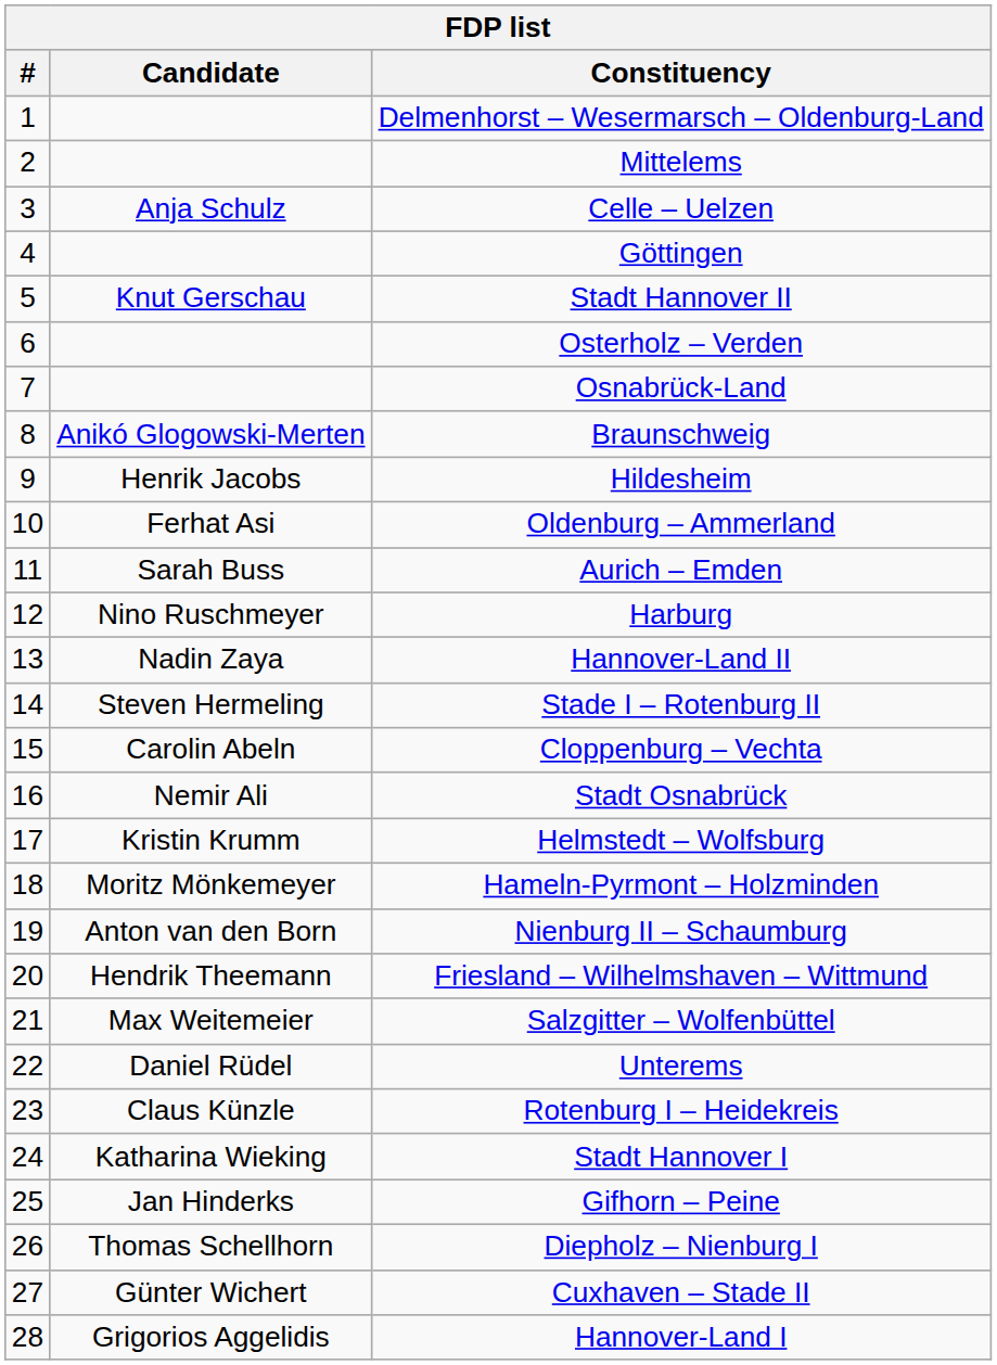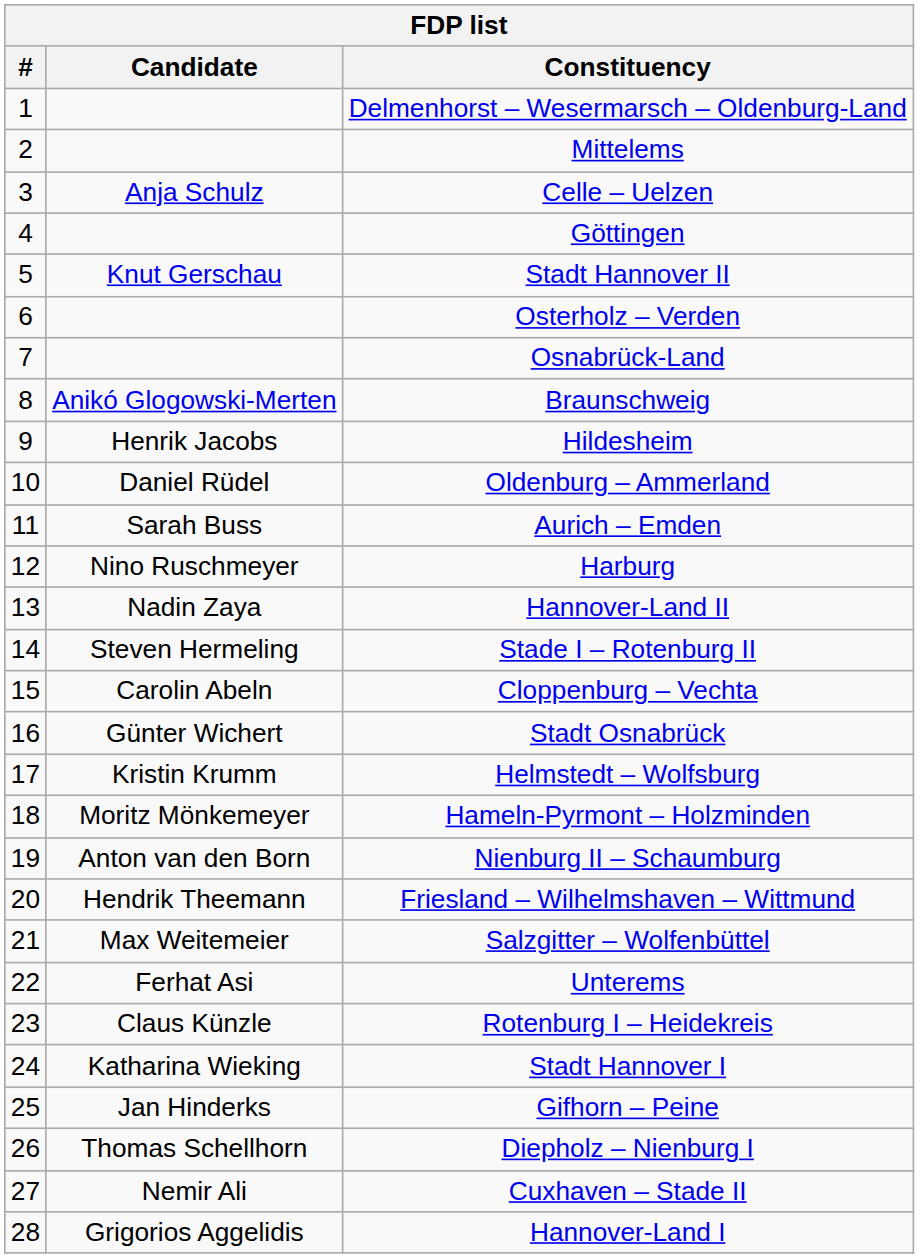 <table class="wikitable mw-collapsible mw-collapsed" style="text-align:center">
 <tr>
 <th colspan=3>FDP list</th>
 </tr>
 <tr>
 <th>#</th>
 <th>Candidate</th>
 <th>Constituency</th>
 </tr>
 <tr>
 <td>1</td>
 <td></td>
 <td><a href='#'>Delmenhorst – Wesermarsch – Oldenburg-Land</a></td>
 </tr>
 <tr>
 <td>2</td>
 <td></td>
 <td><a href='#'>Mittelems</a></td>
 </tr>
 <tr>
 <td>3</td>
 <td><a href='#'>Anja Schulz</a></td>
 <td><a href='#'>Celle – Uelzen</a></td>
 </tr>
 <tr>
 <td>4</td>
 <td></td>
 <td><a href='#'>Göttingen</a></td>
 </tr>
 <tr>
 <td>5</td>
 <td><a href='#'>Knut Gerschau</a></td>
 <td><a href='#'>Stadt Hannover II</a></td>
 </tr>
 <tr>
 <td>6</td>
 <td></td>
 <td><a href='#'>Osterholz – Verden</a></td>
 </tr>
 <tr>
 <td>7</td>
 <td></td>
 <td><a href='#'>Osnabrück-Land</a></td>
 </tr>
 <tr>
 <td>8</td>
 <td><a href='#'>Anikó Glogowski-Merten</a></td>
 <td><a href='#'>Braunschweig</a></td>
 </tr>
 <tr>
 <td>9</td>
 <td>Henrik Jacobs</td>
 <td><a href='#'>Hildesheim</a></td>
 </tr>
 <tr>
 <td>10</td>
-<td>Ferhat Asi</td>
+<td>Daniel Rüdel</td>
 <td><a href='#'>Oldenburg – Ammerland</a></td>
 </tr>
 <tr>
 <td>11</td>
 <td>Sarah Buss</td>
 <td><a href='#'>Aurich – Emden</a></td>
 </tr>
 <tr>
 <td>12</td>
 <td>Nino Ruschmeyer</td>
 <td><a href='#'>Harburg</a></td>
 </tr>
 <tr>
 <td>13</td>
 <td>Nadin Zaya</td>
 <td><a href='#'>Hannover-Land II</a></td>
 </tr>
 <tr>
 <td>14</td>
 <td>Steven Hermeling</td>
 <td><a href='#'>Stade I – Rotenburg II</a></td>
 </tr>
 <tr>
 <td>15</td>
 <td>Carolin Abeln</td>
 <td><a href='#'>Cloppenburg – Vechta</a></td>
 </tr>
 <tr>
 <td>16</td>
-<td>Nemir Ali</td>
+<td>Günter Wichert</td>
 <td><a href='#'>Stadt Osnabrück</a></td>
 </tr>
 <tr>
 <td>17</td>
 <td>Kristin Krumm</td>
 <td><a href='#'>Helmstedt – Wolfsburg</a></td>
 </tr>
 <tr>
 <td>18</td>
 <td>Moritz Mönkemeyer</td>
 <td><a href='#'>Hameln-Pyrmont – Holzminden</a></td>
 </tr>
 <tr>
 <td>19</td>
 <td>Anton van den Born</td>
 <td><a href='#'>Nienburg II – Schaumburg</a></td>
 </tr>
 <tr>
 <td>20</td>
 <td>Hendrik Theemann</td>
 <td><a href='#'>Friesland – Wilhelmshaven – Wittmund</a></td>
 </tr>
 <tr>
 <td>21</td>
 <td>Max Weitemeier</td>
 <td><a href='#'>Salzgitter – Wolfenbüttel</a></td>
 </tr>
 <tr>
 <td>22</td>
-<td>Daniel Rüdel</td>
+<td>Ferhat Asi</td>
 <td><a href='#'>Unterems</a></td>
 </tr>
 <tr>
 <td>23</td>
 <td>Claus Künzle</td>
 <td><a href='#'>Rotenburg I – Heidekreis</a></td>
 </tr>
 <tr>
 <td>24</td>
 <td>Katharina Wieking</td>
 <td><a href='#'>Stadt Hannover I</a></td>
 </tr>
 <tr>
 <td>25</td>
 <td>Jan Hinderks</td>
 <td><a href='#'>Gifhorn – Peine</a></td>
 </tr>
 <tr>
 <td>26</td>
 <td>Thomas Schellhorn</td>
 <td><a href='#'>Diepholz – Nienburg I</a></td>
 </tr>
 <tr>
 <td>27</td>
-<td>Günter Wichert</td>
+<td>Nemir Ali</td>
 <td><a href='#'>Cuxhaven – Stade II</a></td>
 </tr>
 <tr>
 <td>28</td>
 <td>Grigorios Aggelidis</td>
 <td><a href='#'>Hannover-Land I</a></td>
 </tr>
 </table>
